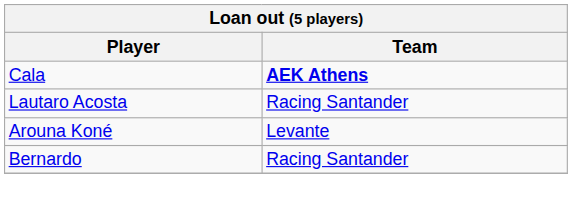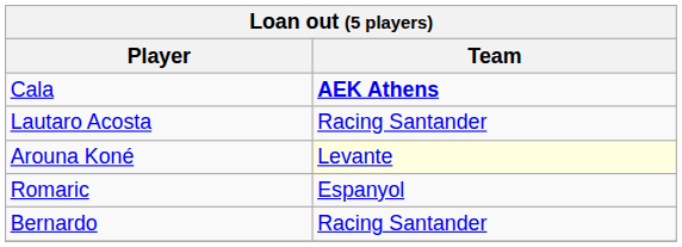 <table class="wikitable collapsible collapsed">
 <tr>
 <th colspan="2" width="500"> <strong>Loan out</strong> <small>(5 players)</small></th>
 </tr>
 <tr>
 <th>Player</th>
 <th>Team</th>
 </tr>
 <tr>
 <td> <a href='#'>Cala</a></td>
 <td><strong> <a href='#'>AEK Athens</a></strong></td>
 </tr>
 <tr>
 <td> <a href='#'>Lautaro Acosta</a></td>
 <td> <a href='#'>Racing Santander</a></td>
 </tr>
 <tr>
 <td> <a href='#'>Arouna Koné</a></td>
-<td> <a href='#'>Levante</a></td>
+<td style="background: lightyellow;"> <a href='#'>Levante</a></td>
+</tr>
+<tr>
+<td> <a href='#'>Romaric</a></td>
+<td> <a href='#'>Espanyol</a></td>
 </tr>
 <tr>
 <td> <a href='#'>Bernardo</a></td>
 <td> <a href='#'>Racing Santander</a></td>
 </tr>
 <tr>
 </tr>
 </table>
